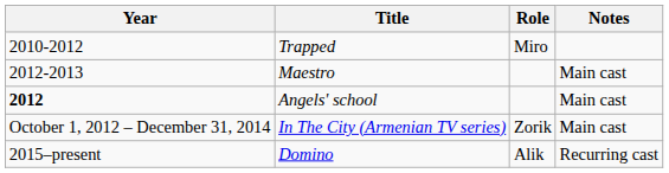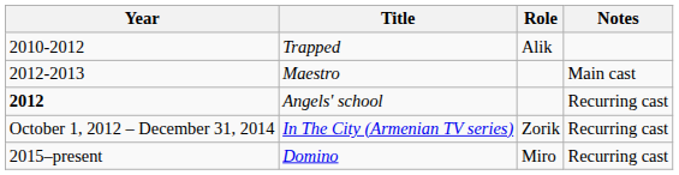 <table class="wikitable sortable plainrowheaders">
 <tr>
 <th>Year</th>
 <th>Title</th>
 <th>Role</th>
 <th class="unsortable">Notes</th>
 </tr>
 <tr>
 <td>2010-2012</td>
 <td><em>Trapped</em></td>
-<td>Miro</td>
+<td>Alik</td>
 <td></td>
 </tr>
 <tr>
 <td>2012-2013</td>
 <td><em>Maestro</em></td>
 <td></td>
 <td>Main cast</td>
 </tr>
 <tr>
 <td><strong>2012</strong></td>
 <td><em>Angels' school</em></td>
 <td></td>
-<td>Main cast</td>
+<td>Recurring cast</td>
 </tr>
 <tr>
 <td>October 1, 2012 – December 31, 2014</td>
 <td><em><a href='#'>In The City (Armenian TV series)</a></em></td>
 <td>Zorik</td>
-<td>Main cast</td>
+<td>Recurring cast</td>
 </tr>
 <tr>
 <td>2015–present</td>
 <td><em><a href='#'>Domino</a></em></td>
-<td>Alik</td>
+<td>Miro</td>
 <td>Recurring cast</td>
 </tr>
 </table>
